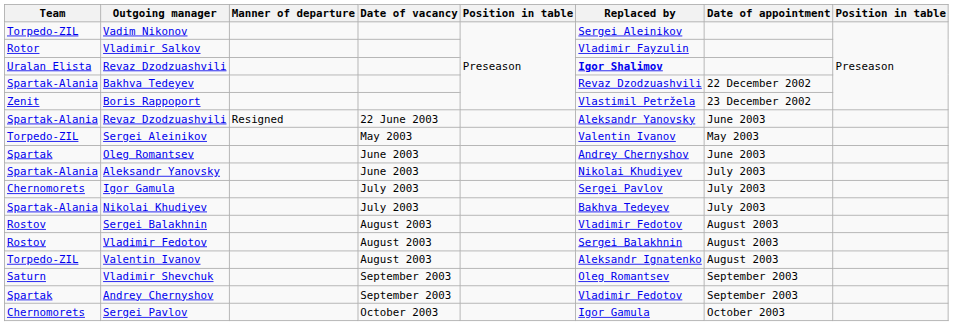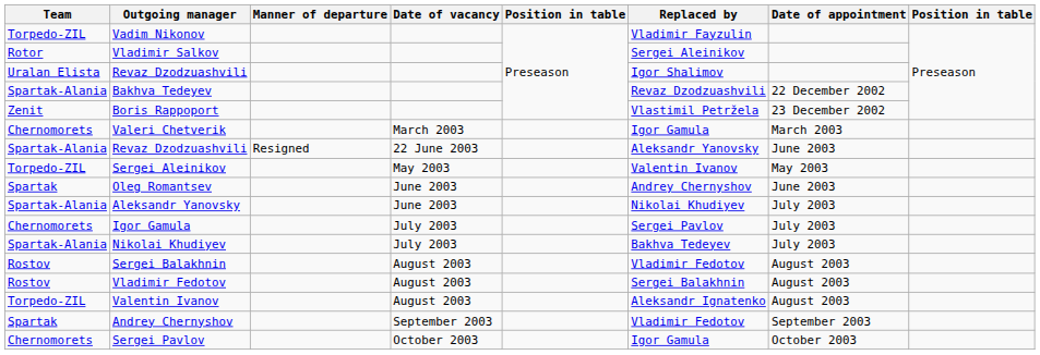 <table class="wikitable">
 <tr>
 <th>Team</th>
 <th>Outgoing manager</th>
 <th>Manner of departure</th>
 <th>Date of vacancy</th>
 <th>Position in table</th>
 <th>Replaced by</th>
 <th>Date of appointment</th>
 <th>Position in table</th>
 </tr>
 <tr>
 <td><a href='#'>Torpedo-ZIL</a></td>
 <td> <a href='#'>Vadim Nikonov</a></td>
 <td></td>
 <td></td>
 <td rowspan="5">Preseason</td>
-<td> <a href='#'>Sergei Aleinikov</a></td>
+<td> <a href='#'>Vladimir Fayzulin</a></td>
 <td></td>
 <td rowspan="5">Preseason</td>
 </tr>
 <tr>
 <td><a href='#'>Rotor</a></td>
 <td> <a href='#'>Vladimir Salkov</a></td>
 <td></td>
 <td></td>
-<td> <a href='#'>Vladimir Fayzulin</a></td>
+<td> <a href='#'>Sergei Aleinikov</a></td>
 <td></td>
 </tr>
 <tr>
 <td><a href='#'>Uralan Elista</a></td>
 <td> <a href='#'>Revaz Dzodzuashvili</a></td>
 <td></td>
 <td></td>
-<td><strong> <a href='#'>Igor Shalimov</a></strong></td>
+<td> <a href='#'>Igor Shalimov</a></td>
 <td></td>
 </tr>
 <tr>
 <td><a href='#'>Spartak-Alania</a></td>
 <td> <a href='#'>Bakhva Tedeyev</a></td>
 <td></td>
 <td></td>
 <td> <a href='#'>Revaz Dzodzuashvili</a></td>
 <td>22 December 2002</td>
 </tr>
 <tr>
 <td><a href='#'>Zenit</a></td>
 <td> <a href='#'>Boris Rappoport</a></td>
 <td></td>
 <td></td>
 <td> <a href='#'>Vlastimil Petržela</a></td>
 <td>23 December 2002</td>
+</tr>
+<tr>
+<td><a href='#'>Chernomorets</a></td>
+<td> <a href='#'>Valeri Chetverik</a></td>
+<td></td>
+<td>March 2003</td>
+<td></td>
+<td> <a href='#'>Igor Gamula</a></td>
+<td>March 2003</td>
+<td></td>
 </tr>
 <tr>
 <td><a href='#'>Spartak-Alania</a></td>
 <td> <a href='#'>Revaz Dzodzuashvili</a></td>
 <td>Resigned</td>
 <td>22 June 2003</td>
 <td></td>
 <td> <a href='#'>Aleksandr Yanovsky</a> </td>
 <td>June 2003</td>
 <td></td>
 </tr>
 <tr>
 <td><a href='#'>Torpedo-ZIL</a></td>
 <td> <a href='#'>Sergei Aleinikov</a></td>
 <td></td>
 <td>May 2003</td>
 <td></td>
 <td> <a href='#'>Valentin Ivanov</a></td>
 <td>May 2003</td>
 <td></td>
 </tr>
 <tr>
 <td><a href='#'>Spartak</a></td>
 <td> <a href='#'>Oleg Romantsev</a></td>
 <td></td>
 <td>June 2003</td>
 <td></td>
 <td> <a href='#'>Andrey Chernyshov</a></td>
 <td>June 2003</td>
 <td></td>
 </tr>
 <tr>
 <td><a href='#'>Spartak-Alania</a></td>
 <td> <a href='#'>Aleksandr Yanovsky</a> </td>
 <td></td>
 <td>June 2003</td>
 <td></td>
 <td> <a href='#'>Nikolai Khudiyev</a></td>
 <td>July 2003</td>
 <td></td>
 </tr>
 <tr>
 <td><a href='#'>Chernomorets</a></td>
 <td> <a href='#'>Igor Gamula</a></td>
 <td></td>
 <td>July 2003</td>
 <td></td>
 <td> <a href='#'>Sergei Pavlov</a></td>
 <td>July 2003</td>
 <td></td>
 </tr>
 <tr>
 <td><a href='#'>Spartak-Alania</a></td>
 <td> <a href='#'>Nikolai Khudiyev</a></td>
 <td></td>
 <td>July 2003</td>
 <td></td>
 <td> <a href='#'>Bakhva Tedeyev</a></td>
 <td>July 2003</td>
 <td></td>
 </tr>
 <tr>
 <td><a href='#'>Rostov</a></td>
 <td> <a href='#'>Sergei Balakhnin</a></td>
 <td></td>
 <td>August 2003</td>
 <td></td>
 <td> <a href='#'>Vladimir Fedotov</a> </td>
 <td>August 2003</td>
 <td></td>
 </tr>
 <tr>
 <td><a href='#'>Rostov</a></td>
 <td> <a href='#'>Vladimir Fedotov</a> </td>
 <td></td>
 <td>August 2003</td>
 <td></td>
 <td> <a href='#'>Sergei Balakhnin</a></td>
 <td>August 2003</td>
 <td></td>
 </tr>
 <tr>
 <td><a href='#'>Torpedo-ZIL</a></td>
 <td> <a href='#'>Valentin Ivanov</a></td>
 <td></td>
 <td>August 2003</td>
 <td></td>
 <td> <a href='#'>Aleksandr Ignatenko</a> </td>
 <td>August 2003</td>
 <td></td>
 </tr>
 <tr>
-<td><a href='#'>Saturn</a></td>
-<td> <a href='#'>Vladimir Shevchuk</a></td>
-<td></td>
-<td>September 2003</td>
-<td></td>
-<td> <a href='#'>Oleg Romantsev</a></td>
-<td>September 2003</td>
-<td></td>
-</tr>
-<tr>
 <td><a href='#'>Spartak</a></td>
 <td> <a href='#'>Andrey Chernyshov</a></td>
 <td></td>
 <td>September 2003</td>
 <td></td>
 <td> <a href='#'>Vladimir Fedotov</a> </td>
 <td>September 2003</td>
 <td></td>
 </tr>
 <tr>
 <td><a href='#'>Chernomorets</a></td>
 <td> <a href='#'>Sergei Pavlov</a></td>
 <td></td>
 <td>October 2003</td>
 <td></td>
 <td> <a href='#'>Igor Gamula</a> </td>
 <td>October 2003</td>
 <td></td>
 </tr>
 </table>
